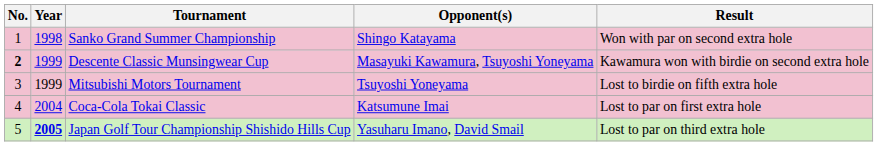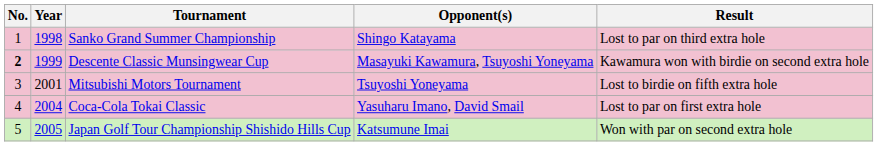 <table class="wikitable" style="font-size:95%;">
 <tr>
 <th>No.</th>
 <th>Year</th>
 <th>Tournament</th>
 <th>Opponent(s)</th>
 <th>Result</th>
 </tr>
 <tr style="background:#F2C1D1;">
 <td align=center>1</td>
 <td><a href='#'>1998</a></td>
 <td><a href='#'>Sanko Grand Summer Championship</a></td>
 <td> <a href='#'>Shingo Katayama</a></td>
-<td>Won with par on second extra hole</td>
+<td>Lost to par on third extra hole</td>
 </tr>
 <tr style="background:#F2C1D1;">
 <td align=center><strong>2</strong></td>
 <td><a href='#'>1999</a></td>
 <td><a href='#'>Descente Classic Munsingwear Cup</a></td>
 <td> <a href='#'>Masayuki Kawamura</a>,  <a href='#'>Tsuyoshi Yoneyama</a></td>
 <td>Kawamura won with birdie on second extra hole</td>
 </tr>
 <tr style="background:#F2C1D1;">
 <td align=center>3</td>
-<td>1999</td>
+<td>2001</td>
 <td><a href='#'>Mitsubishi Motors Tournament</a></td>
 <td> <a href='#'>Tsuyoshi Yoneyama</a></td>
 <td>Lost to birdie on fifth extra hole</td>
 </tr>
 <tr style="background:#F2C1D1;">
 <td align=center>4</td>
 <td><a href='#'>2004</a></td>
 <td><a href='#'>Coca-Cola Tokai Classic</a></td>
-<td> <a href='#'>Katsumune Imai</a></td>
+<td> <a href='#'>Yasuharu Imano</a>,  <a href='#'>David Smail</a></td>
 <td>Lost to par on first extra hole</td>
 </tr>
 <tr style="background:#D0F0C0;">
 <td align=center>5</td>
-<td><strong><a href='#'>2005</a></strong></td>
+<td><a href='#'>2005</a></td>
 <td><a href='#'>Japan Golf Tour Championship Shishido Hills Cup</a></td>
-<td> <a href='#'>Yasuharu Imano</a>,  <a href='#'>David Smail</a></td>
-<td>Lost to par on third extra hole</td>
+<td> <a href='#'>Katsumune Imai</a></td>
+<td>Won with par on second extra hole</td>
 </tr>
 </table>
